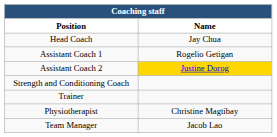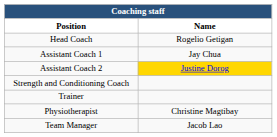 <table class="wikitable sortable" style="font-size:90%; text-align:center;">
 <tr>
 <th colspan="5" style= "background:#29517c; color:#FFFFFF; text-align: center">Coaching staff</th>
 </tr>
 <tr align=center>
 <th style="width:15em; background:White; color:Black;">Position</th>
 <th style="width:15em; background:White; color:Black;">Name</th>
 </tr>
 <tr>
 <td>Head Coach</td>
-<td> Jay Chua</td>
+<td> Rogelio Getigan</td>
 </tr>
 <tr>
 <td>Assistant Coach 1</td>
-<td> Rogelio Getigan</td>
+<td> Jay Chua</td>
 </tr>
 <tr>
 <td>Assistant Coach 2</td>
 <td style="background: gold;"> <a href='#'>Justine Dorog</a></td>
 </tr>
 <tr>
 <td>Strength and Conditioning Coach</td>
 <td></td>
 </tr>
 <tr>
 <td>Trainer</td>
 <td></td>
 </tr>
 <tr>
 <td>Physiotherapist</td>
 <td> Christine Magtibay</td>
 </tr>
 <tr>
 <td>Team Manager</td>
 <td> Jacob Lao</td>
 </tr>
 </table>
